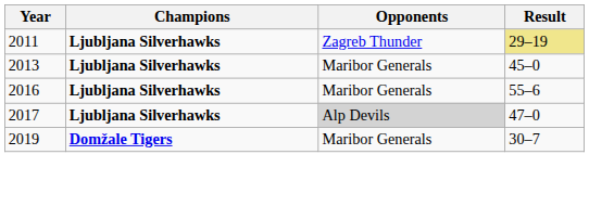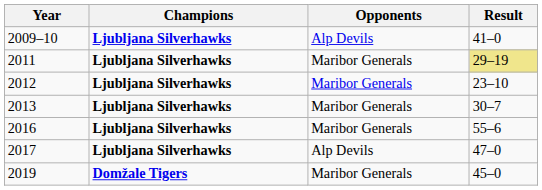 <table class="wikitable" width="600px">
 <tr>
 <th>Year</th>
 <th>Champions</th>
 <th>Opponents</th>
 <th>Result</th>
 </tr>
 <tr>
+<td>2009–10</td>
+<td><strong><a href='#'>Ljubljana Silverhawks</a></strong></td>
+<td><a href='#'>Alp Devils</a></td>
+<td>41–0</td>
+</tr>
+<tr>
 <td>2011</td>
 <td><strong>Ljubljana Silverhawks</strong></td>
-<td><a href='#'>Zagreb Thunder</a></td>
+<td>Maribor Generals</td>
 <td style="background: khaki;">29–19</td>
+</tr>
+<tr>
+<td>2012</td>
+<td><strong>Ljubljana Silverhawks</strong></td>
+<td><a href='#'>Maribor Generals</a></td>
+<td>23–10</td>
 </tr>
 <tr>
 <td>2013</td>
 <td><strong>Ljubljana Silverhawks</strong></td>
 <td>Maribor Generals</td>
-<td>45–0</td>
+<td>30–7</td>
 </tr>
 <tr>
 <td>2016</td>
 <td><strong>Ljubljana Silverhawks</strong></td>
 <td>Maribor Generals</td>
 <td>55–6</td>
 </tr>
 <tr>
 <td>2017</td>
 <td><strong>Ljubljana Silverhawks</strong></td>
-<td style="background: lightgrey;">Alp Devils</td>
+<td>Alp Devils</td>
 <td>47–0</td>
 </tr>
 <tr>
 <td>2019</td>
 <td><strong><a href='#'>Domžale Tigers</a></strong></td>
 <td>Maribor Generals</td>
-<td>30–7</td>
+<td>45–0</td>
 </tr>
 </table>
